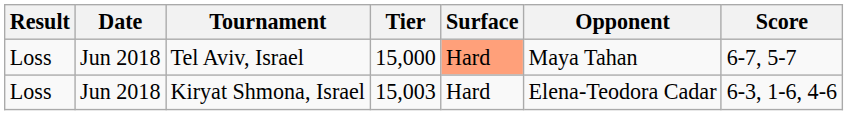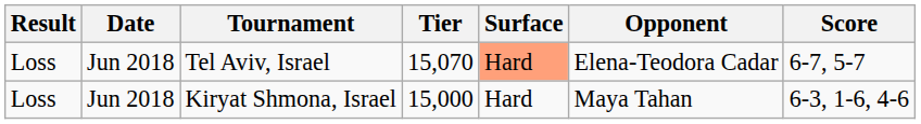 <table class="wikitable">
 <tr>
 <th>Result</th>
 <th>Date</th>
 <th>Tournament</th>
 <th>Tier</th>
 <th>Surface</th>
 <th>Opponent</th>
 <th>Score</th>
 </tr>
 <tr>
 <td>Loss</td>
 <td>Jun 2018</td>
 <td>Tel Aviv, Israel</td>
-<td>15,000</td>
+<td>15,070</td>
 <td style="background: lightsalmon;">Hard</td>
-<td> Maya Tahan</td>
+<td> Elena-Teodora Cadar</td>
 <td>6-7, 5-7</td>
 </tr>
 <tr>
 <td>Loss</td>
 <td>Jun 2018</td>
 <td>Kiryat Shmona, Israel</td>
-<td>15,003</td>
+<td>15,000</td>
 <td>Hard</td>
-<td> Elena-Teodora Cadar</td>
+<td> Maya Tahan</td>
 <td>6-3, 1-6, 4-6</td>
 </tr>
 </table>
